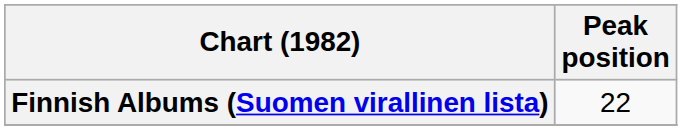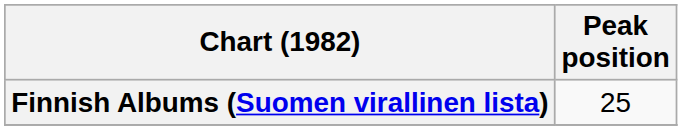 <table class="wikitable sortable plainrowheaders" style="text-align:center">
 <tr>
 <th scope="col">Chart (1982)</th>
 <th scope="col">Peak<br>position</th>
 </tr>
 <tr>
 <th scope="row">Finnish Albums (<a href='#'>Suomen virallinen lista</a>)</th>
-<td>22</td>
+<td>25</td>
 </tr>
 <tr>
 </tr>
 <tr>
 </tr>
 <tr>
 </tr>
 <tr>
 </tr>
 </table>
